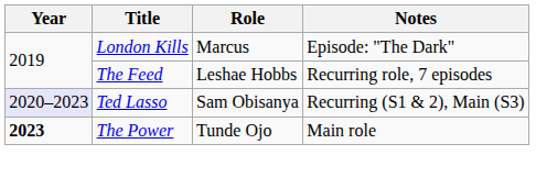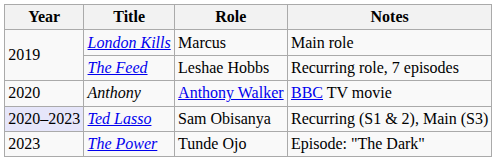 <table class="wikitable sortable">
 <tr>
 <th>Year</th>
 <th>Title</th>
 <th>Role</th>
 <th class="unsortable">Notes</th>
 </tr>
 <tr>
 <td rowspan="2">2019</td>
 <td><em><a href='#'>London Kills</a></em></td>
 <td>Marcus</td>
-<td>Episode: "The Dark"</td>
+<td>Main role</td>
 </tr>
 <tr>
 <td><em><a href='#'>The Feed</a></em></td>
 <td>Leshae Hobbs</td>
 <td>Recurring role, 7 episodes</td>
+</tr>
+<tr>
+<td>2020</td>
+<td><em>Anthony</em></td>
+<td><a href='#'>Anthony Walker</a></td>
+<td><a href='#'>BBC</a> TV movie</td>
 </tr>
 <tr>
 <td style="background: lavender;">2020–2023</td>
 <td><em><a href='#'>Ted Lasso</a></em></td>
 <td>Sam Obisanya</td>
 <td>Recurring (S1 & 2), Main (S3)</td>
 </tr>
 <tr>
-<td><strong>2023</strong></td>
+<td>2023</td>
 <td><em><a href='#'>The Power</a></em></td>
 <td>Tunde Ojo</td>
-<td>Main role</td>
+<td>Episode: "The Dark"</td>
 </tr>
 </table>
